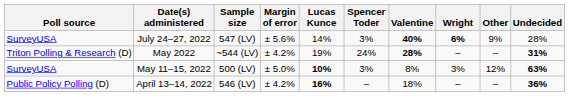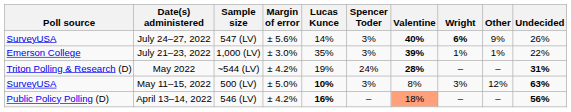 <table class="wikitable" style="font-size:90%;text-align:center;">
 <tr valign=bottom>
 <th>Poll source</th>
 <th>Date(s)<br>administered</th>
 <th>Sample<br>size</th>
 <th>Margin<br>of error</th>
 <th style="width:60px;">Lucas<br>Kunce</th>
 <th style="width:60px;">Spencer<br>Toder</th>
 <th style="width:60px;"><br>Valentine</th>
 <th style="width:60px;"><br>Wright</th>
 <th>Other</th>
 <th>Undecided</th>
 </tr>
 <tr>
 <td style="text-align:left;"><a href='#'>SurveyUSA</a></td>
 <td>July 24–27, 2022</td>
 <td>547 (LV)</td>
 <td>± 5.6%</td>
 <td>14%</td>
 <td>3%</td>
 <td><strong>40%</strong></td>
 <td><strong>6%</strong></td>
 <td>9%</td>
-<td>28%</td>
+<td>26%</td>
+</tr>
+<tr>
+<td style="text-align:left;"><a href='#'>Emerson College</a></td>
+<td>July 21–23, 2022</td>
+<td>1,000 (LV)</td>
+<td>± 3.0%</td>
+<td>35%</td>
+<td>3%</td>
+<td><strong>39%</strong></td>
+<td>1%</td>
+<td>1%</td>
+<td>22%</td>
 </tr>
 <tr>
 <td style="text-align:left;"><a href='#'>Triton Polling & Research</a> (D)</td>
 <td>May 2022</td>
 <td>~544 (LV)</td>
 <td>± 4.2%</td>
 <td>19%</td>
 <td>24%</td>
 <td><strong>28%</strong></td>
 <td>–</td>
 <td>–</td>
 <td><strong>31%</strong></td>
 </tr>
 <tr>
 <td style="text-align:left;"><a href='#'>SurveyUSA</a></td>
 <td>May 11–15, 2022</td>
 <td>500 (LV)</td>
 <td>± 5.0%</td>
 <td><strong>10%</strong></td>
 <td>3%</td>
 <td>8%</td>
 <td>3%</td>
 <td>12%</td>
 <td><strong>63%</strong></td>
 </tr>
 <tr>
 <td style="text-align:left;"><a href='#'>Public Policy Polling</a> (D)</td>
 <td>April 13–14, 2022</td>
 <td>546 (LV)</td>
 <td>± 4.2%</td>
 <td><strong>16%</strong></td>
 <td>–</td>
-<td>18%</td>
+<td style="background: lightsalmon;">18%</td>
 <td>–</td>
 <td>–</td>
-<td><strong>36%</strong></td>
+<td><strong>56%</strong></td>
 </tr>
 </table>
